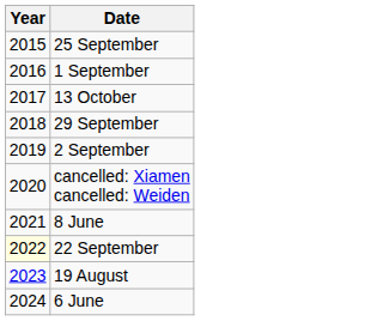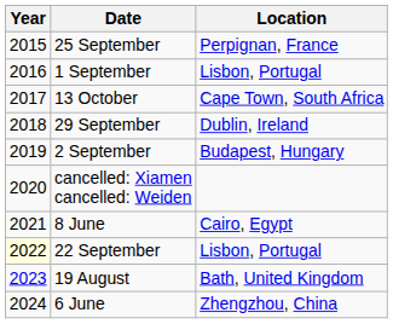 <table class="wikitable">
 <tr>
 <th>Year</th>
 <th>Date</th>
+<th>Location</th>
 </tr>
 <tr>
 <td align="center">2015</td>
 <td>25 September</td>
+<td> <a href='#'>Perpignan</a>, <a href='#'>France</a></td>
 </tr>
 <tr>
 <td align="center">2016</td>
 <td>1 September</td>
+<td> <a href='#'>Lisbon</a>, <a href='#'>Portugal</a></td>
 </tr>
 <tr>
 <td align="center">2017</td>
 <td>13 October</td>
+<td> <a href='#'>Cape Town</a>, <a href='#'>South Africa</a></td>
 </tr>
 <tr>
 <td align="center">2018</td>
 <td>29 September</td>
+<td> <a href='#'>Dublin</a>, <a href='#'>Ireland</a></td>
 </tr>
 <tr>
 <td align="center">2019</td>
 <td>2 September</td>
+<td> <a href='#'>Budapest</a>, <a href='#'>Hungary</a></td>
 </tr>
 <tr>
 <td align=center>2020</td>
 <td align=left>cancelled: <a href='#'>Xiamen</a> <br> cancelled: <a href='#'>Weiden</a></td>
+<td align=left><br></td>
 </tr>
 <tr>
 <td align="center">2021</td>
 <td>8 June</td>
+<td> <a href='#'>Cairo</a>, <a href='#'>Egypt</a></td>
 </tr>
 <tr>
 <td align="center" style="background: lightyellow;">2022</td>
 <td>22 September</td>
+<td> <a href='#'>Lisbon</a>, <a href='#'>Portugal</a></td>
 </tr>
 <tr>
 <td align="center"><a href='#'>2023</a></td>
 <td>19 August</td>
+<td> <a href='#'>Bath</a>, <a href='#'>United Kingdom</a></td>
 </tr>
 <tr>
 <td align="center">2024</td>
 <td>6 June</td>
+<td> <a href='#'>Zhengzhou</a>, <a href='#'>China</a></td>
 </tr>
 </table>
